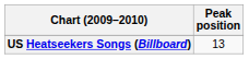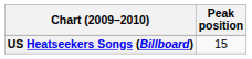 <table class="wikitable sortable plainrowheaders" style="text-align:center">
 <tr>
 <th scope="col">Chart (2009–2010)</th>
 <th scope="col">Peak<br>position</th>
 </tr>
 <tr>
 </tr>
 <tr>
 <th scope="row">US <a href='#'>Heatseekers Songs</a> (<em><a href='#'>Billboard</a></em>)</th>
-<td>13</td>
+<td>15</td>
 </tr>
 </table>
